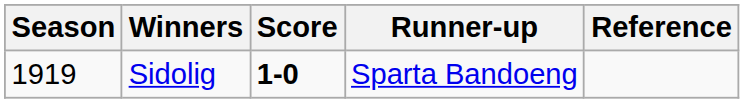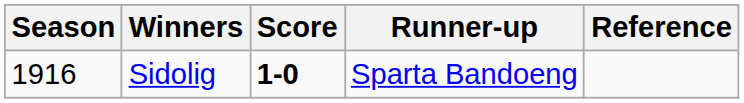 <table class="wikitable">
 <tr>
 <th>Season</th>
 <th>Winners</th>
 <th>Score</th>
 <th>Runner-up</th>
 <th>Reference</th>
 </tr>
 <tr>
-<td>1919</td>
+<td>1916</td>
 <td><a href='#'>Sidolig</a></td>
 <td><strong>1-0</strong></td>
 <td><a href='#'>Sparta Bandoeng</a></td>
 <td></td>
 </tr>
 </table>
